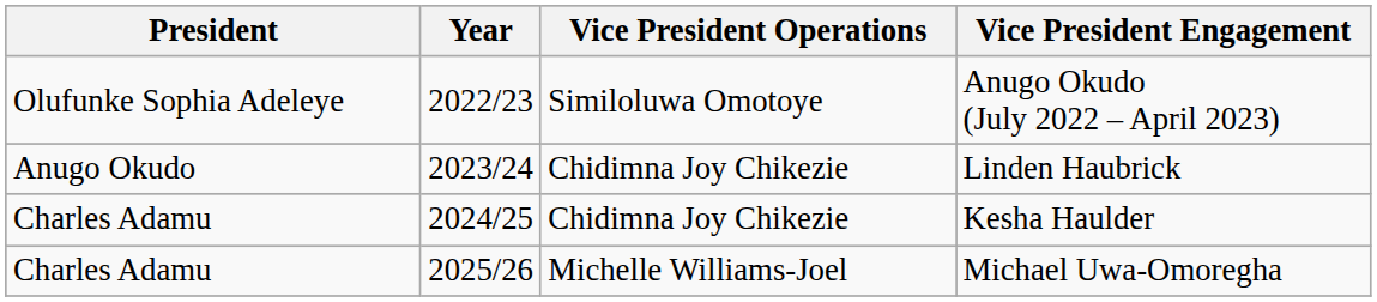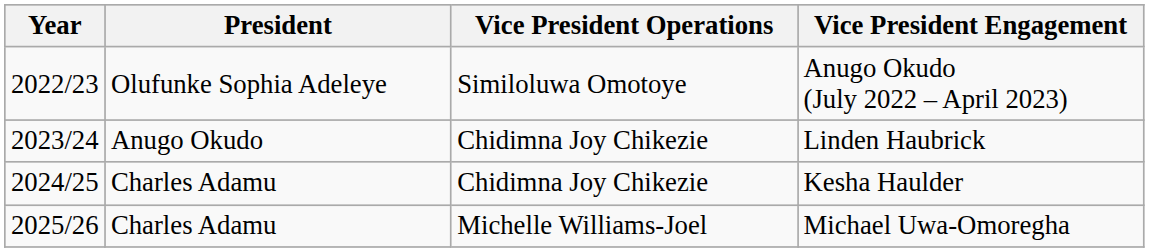 <table class="wikitable">
 <tr>
+<th>Year</th>
 <th style="width: 200px;">President</th>
-<th>Year</th>
 <th style="width: 200px;">Vice President Operations</th>
 <th style="width: 200px;">Vice President Engagement</th>
 </tr>
 <tr>
+<td>2022/23</td>
 <td>Olufunke Sophia Adeleye</td>
-<td>2022/23</td>
 <td>Similoluwa Omotoye</td>
 <td>Anugo Okudo<br>(July 2022 – April 2023)</td>
 </tr>
 <tr>
+<td>2023/24</td>
 <td>Anugo Okudo</td>
-<td>2023/24</td>
 <td>Chidimna Joy Chikezie</td>
 <td>Linden Haubrick</td>
 </tr>
 <tr>
+<td>2024/25</td>
 <td>Charles Adamu</td>
-<td>2024/25</td>
 <td>Chidimna Joy Chikezie</td>
 <td>Kesha Haulder</td>
 </tr>
 <tr>
+<td>2025/26</td>
 <td>Charles Adamu</td>
-<td>2025/26</td>
 <td>Michelle Williams-Joel</td>
 <td>Michael Uwa-Omoregha</td>
 </tr>
 </table>
